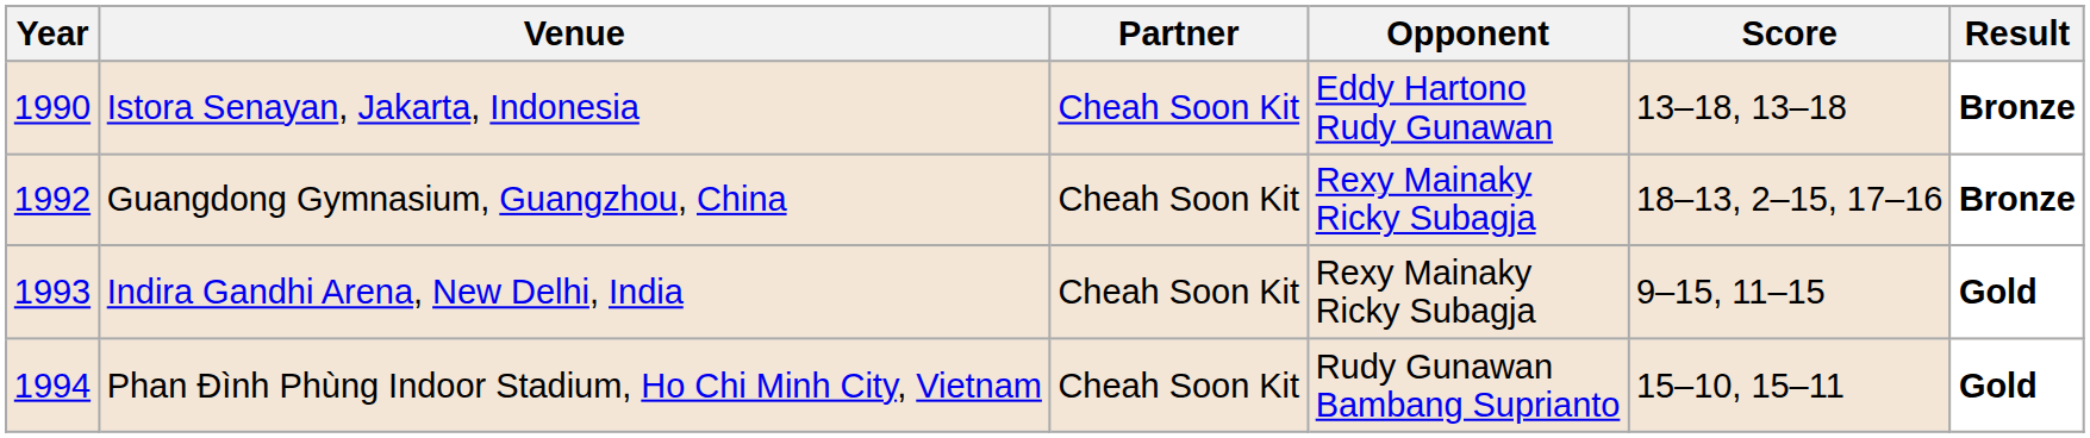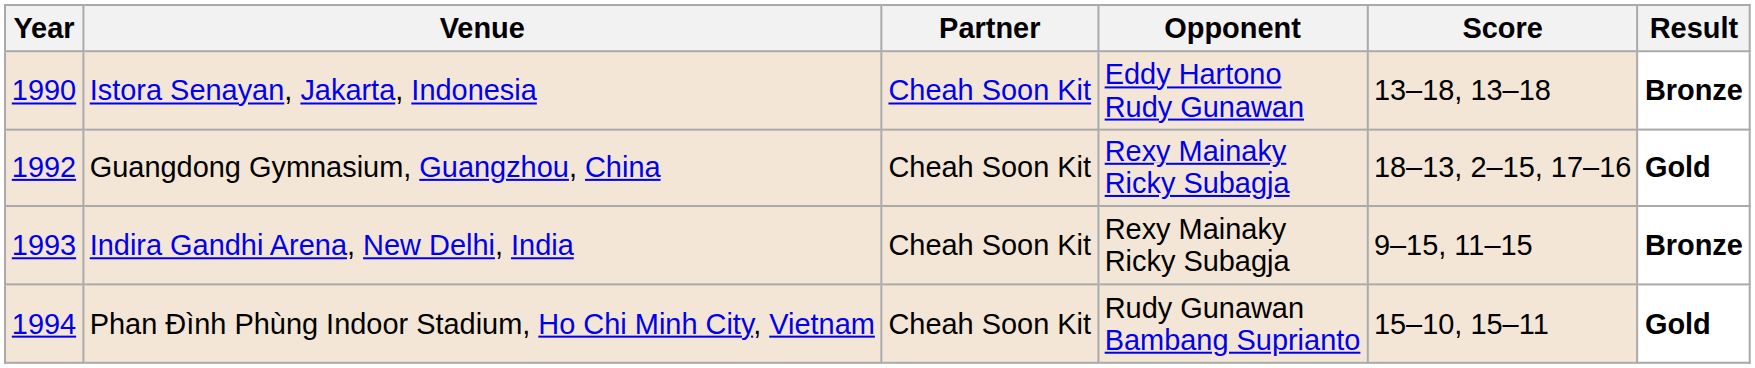 <table class="sortable wikitable" style="font-size: 90%;">
 <tr>
 <th>Year</th>
 <th>Venue</th>
 <th>Partner</th>
 <th>Opponent</th>
 <th>Score</th>
 <th>Result</th>
 </tr>
 <tr style="background:#F3E6D7">
 <td align="center"><a href='#'>1990</a></td>
 <td align="left"><a href='#'>Istora Senayan</a>, <a href='#'>Jakarta</a>, <a href='#'>Indonesia</a></td>
 <td align="left"> <a href='#'>Cheah Soon Kit</a></td>
 <td align="left"> <a href='#'>Eddy Hartono</a> <br>  <a href='#'>Rudy Gunawan</a></td>
 <td align="left">13–18, 13–18</td>
 <td style="text-align:left; background:white"> <strong>Bronze</strong></td>
 </tr>
 <tr style="background:#F3E6D7">
 <td align="center"><a href='#'>1992</a></td>
 <td align="left">Guangdong Gymnasium, <a href='#'>Guangzhou</a>, <a href='#'>China</a></td>
 <td align="left"> Cheah Soon Kit</td>
 <td align="left"> <a href='#'>Rexy Mainaky</a> <br>  <a href='#'>Ricky Subagja</a></td>
 <td align="left">18–13, 2–15, 17–16</td>
-<td style="text-align:left; background:white"> <strong>Bronze</strong></td>
+<td style="text-align:left; background:white"> <strong>Gold</strong></td>
 </tr>
 <tr style="background:#F3E6D7">
 <td align="center"><a href='#'>1993</a></td>
 <td align="left"><a href='#'>Indira Gandhi Arena</a>, <a href='#'>New Delhi</a>, <a href='#'>India</a></td>
 <td align="left"> Cheah Soon Kit</td>
 <td align="left"> Rexy Mainaky <br>  Ricky Subagja</td>
 <td align="left">9–15, 11–15</td>
-<td style="text-align:left; background:white"> <strong>Gold</strong></td>
+<td style="text-align:left; background:white"> <strong>Bronze</strong></td>
 </tr>
 <tr style="background:#F3E6D7">
 <td align="center"><a href='#'>1994</a></td>
 <td align="left">Phan Đình Phùng Indoor Stadium, <a href='#'>Ho Chi Minh City</a>, <a href='#'>Vietnam</a></td>
 <td align="left"> Cheah Soon Kit</td>
 <td align="left"> Rudy Gunawan <br>  <a href='#'>Bambang Suprianto</a></td>
 <td align="left">15–10, 15–11</td>
 <td style="text-align:left; background:white"> <strong>Gold</strong></td>
 </tr>
 </table>
